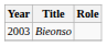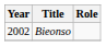 <table class="wikitable sortable">
 <tr>
 <th>Year</th>
 <th>Title</th>
 <th>Role</th>
 </tr>
 <tr>
-<td>2003</td>
+<td>2002</td>
 <td><em>Bieonso</em></td>
 <td></td>
 </tr>
 <tr>
 </tr>
 </table>
